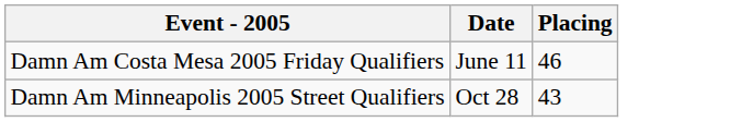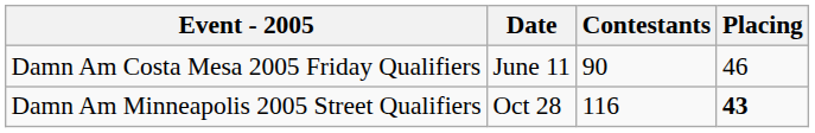 <table class="wikitable">
 <tr>
 <th>Event - 2005</th>
 <th>Date</th>
+<th>Contestants</th>
 <th>Placing</th>
 </tr>
 <tr>
 <td>Damn Am Costa Mesa 2005 Friday Qualifiers</td>
 <td>June 11</td>
+<td>90</td>
 <td>46</td>
 </tr>
 <tr>
 <td>Damn Am Minneapolis 2005 Street Qualifiers</td>
 <td>Oct 28</td>
-<td>43</td>
+<td>116</td>
+<td><strong>43</strong></td>
 </tr>
 </table>
